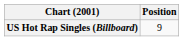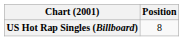 <table class="wikitable plainrowheaders" style="text-align:center">
 <tr>
 <th scope="col">Chart (2001)</th>
 <th scope="col">Position</th>
 </tr>
 <tr>
 <th scope="row">US Hot Rap Singles (<em>Billboard</em>)</th>
-<td>9</td>
+<td>8</td>
 </tr>
 </table>
